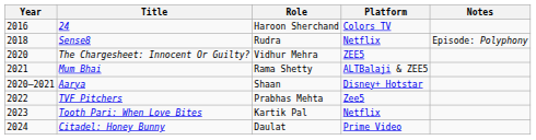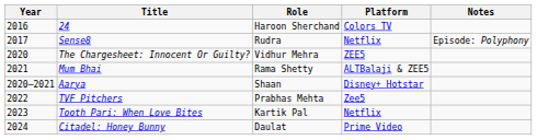 <table class="wikitable plainrowheaders sortable">
 <tr>
 <th scope="col">Year</th>
 <th scope="col">Title</th>
 <th scope="col">Role</th>
 <th scope="col">Platform</th>
 <th scope="col">Notes</th>
 </tr>
 <tr>
 <td>2016</td>
 <td><em><a href='#'>24</a></em></td>
 <td>Haroon Sherchand</td>
 <td><a href='#'>Colors TV</a></td>
 <td></td>
 </tr>
 <tr>
-<td>2018</td>
+<td>2017</td>
 <td><em><a href='#'>Sense8</a></em></td>
 <td>Rudra</td>
 <td><a href='#'>Netflix</a></td>
 <td>Episode: <em>Polyphony</em></td>
 </tr>
 <tr>
 <td>2020</td>
 <td><em>The Chargesheet: Innocent Or Guilty?</em></td>
 <td>Vidhur Mehra</td>
 <td><a href='#'>ZEE5</a></td>
 <td></td>
 </tr>
 <tr>
 <td>2021</td>
 <td><em><a href='#'>Mum Bhai</a></em></td>
 <td>Rama Shetty</td>
 <td><a href='#'>ALTBalaji</a> & ZEE5</td>
 <td></td>
 </tr>
 <tr>
 <td>2020–2021</td>
 <td><em><a href='#'>Aarya</a></em></td>
 <td>Shaan</td>
 <td><a href='#'>Disney+ Hotstar</a></td>
 <td></td>
 </tr>
 <tr>
 <td>2022</td>
 <td><em><a href='#'>TVF Pitchers</a></em></td>
 <td>Prabhas Mehta</td>
 <td><a href='#'>Zee5</a></td>
 <td></td>
 </tr>
 <tr>
 <td>2023</td>
 <td><em><a href='#'>Tooth Pari: When Love Bites</a></em></td>
 <td>Kartik Pal</td>
 <td><a href='#'>Netflix</a></td>
 <td></td>
 </tr>
 <tr>
 <td>2024</td>
 <td><em><a href='#'>Citadel: Honey Bunny</a></em></td>
 <td>Daulat</td>
 <td><a href='#'>Prime Video</a></td>
 <td></td>
 </tr>
 </table>
